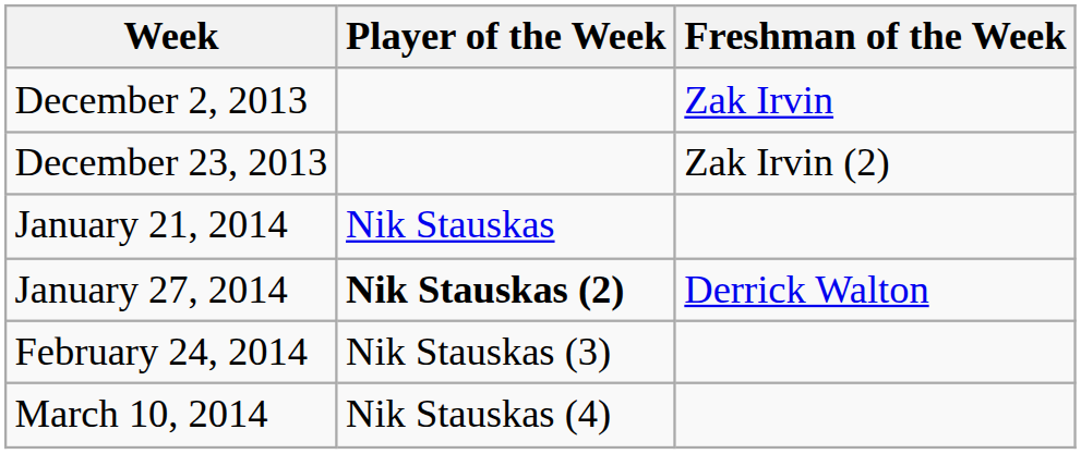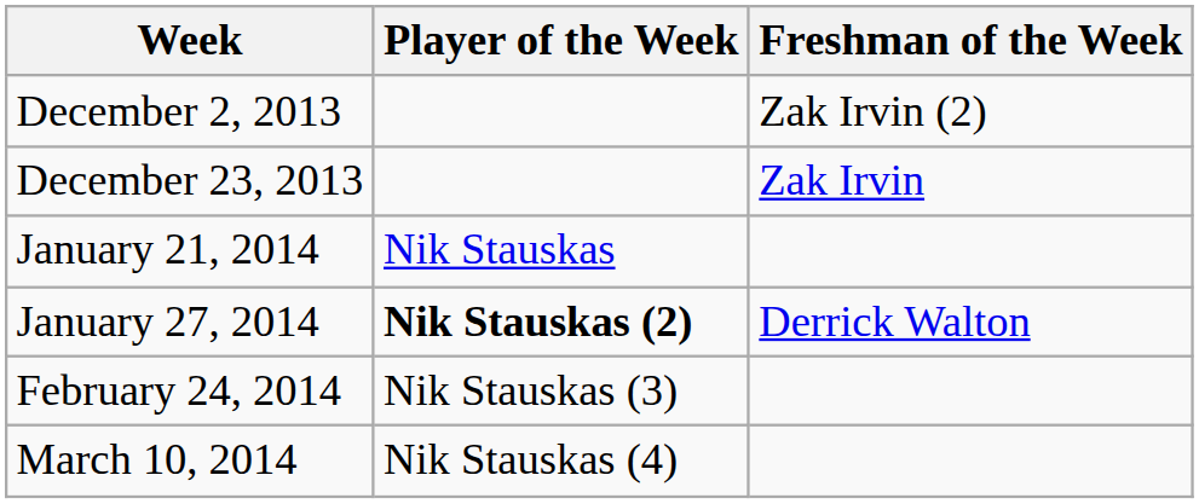 <table class="wikitable" border="1">
 <tr>
 <th>Week</th>
 <th>Player of the Week</th>
 <th>Freshman of the Week</th>
 </tr>
 <tr>
 <td>December 2, 2013</td>
 <td></td>
-<td><a href='#'>Zak Irvin</a></td>
+<td>Zak Irvin (2)</td>
 </tr>
 <tr>
 <td>December 23, 2013</td>
 <td></td>
-<td>Zak Irvin (2)</td>
+<td><a href='#'>Zak Irvin</a></td>
 </tr>
 <tr>
 <td>January 21, 2014</td>
 <td><a href='#'>Nik Stauskas</a></td>
 <td></td>
 </tr>
 <tr>
 <td>January 27, 2014</td>
 <td><strong>Nik Stauskas (2)</strong></td>
 <td><a href='#'>Derrick Walton</a></td>
 </tr>
 <tr>
 <td>February 24, 2014</td>
 <td>Nik Stauskas (3)</td>
 <td></td>
 </tr>
 <tr>
 <td>March 10, 2014</td>
 <td>Nik Stauskas (4)</td>
 <td></td>
 </tr>
 </table>
